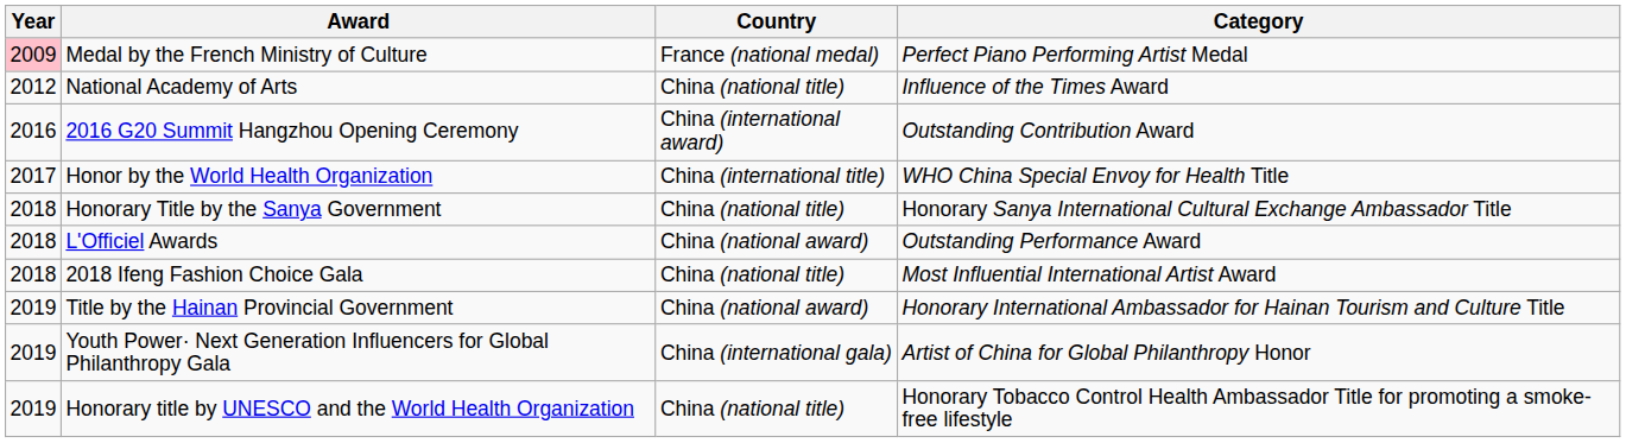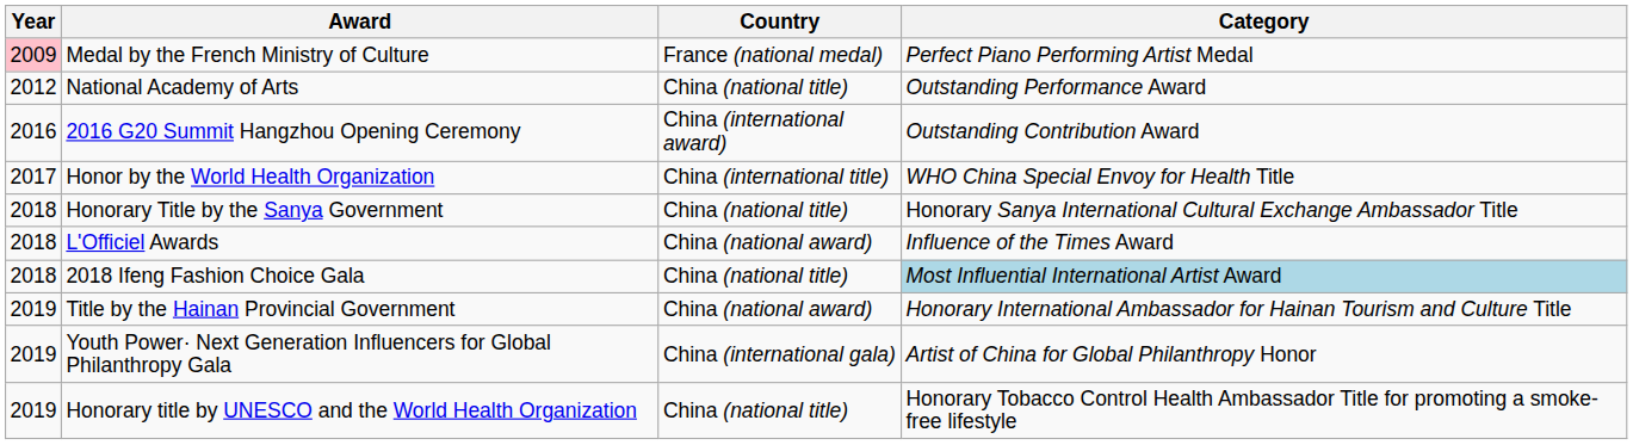 <table class="wikitable sortable">
 <tr>
 <th>Year</th>
 <th>Award</th>
 <th>Country</th>
 <th>Category</th>
 </tr>
 <tr>
 <td style="background: pink;">2009</td>
 <td>Medal by the French Ministry of Culture</td>
 <td>France <em>(national medal)</em></td>
 <td><em>Perfect Piano Performing Artist</em> Medal</td>
 </tr>
 <tr>
 <td>2012</td>
 <td>National Academy of Arts</td>
 <td>China <em>(national title)</em></td>
-<td><em>Influence of the Times</em> Award</td>
+<td><em>Outstanding Performance</em> Award</td>
 </tr>
 <tr>
 <td>2016</td>
 <td><a href='#'>2016 G20 Summit</a> Hangzhou Opening Ceremony</td>
 <td>China <em>(international award)</em></td>
 <td><em>Outstanding Contribution</em> Award</td>
 </tr>
 <tr>
 <td>2017</td>
 <td>Honor by the <a href='#'>World Health Organization</a></td>
 <td>China <em>(international title)</em></td>
 <td><em>WHO China Special Envoy for Health</em> Title</td>
 </tr>
 <tr>
 <td>2018</td>
 <td>Honorary Title by the <a href='#'>Sanya</a>  Government</td>
 <td>China <em>(national title)</em></td>
 <td>Honorary <em>Sanya International Cultural Exchange Ambassador</em> Title</td>
 </tr>
 <tr>
 <td>2018</td>
 <td><a href='#'>L'Officiel</a> Awards</td>
 <td>China <em>(national award)</em></td>
-<td><em>Outstanding Performance</em> Award</td>
+<td><em>Influence of the Times</em> Award</td>
 </tr>
 <tr>
 <td>2018</td>
 <td>2018 Ifeng Fashion Choice Gala</td>
 <td>China <em>(national title)</em></td>
-<td><em>Most Influential International Artist</em> Award</td>
+<td style="background: lightblue;"><em>Most Influential International Artist</em> Award</td>
 </tr>
 <tr>
 <td>2019</td>
 <td>Title by the <a href='#'>Hainan</a> Provincial Government</td>
 <td>China <em>(national award)</em></td>
 <td><em>Honorary International Ambassador for Hainan Tourism and Culture</em> Title</td>
 </tr>
 <tr>
 <td>2019</td>
 <td>Youth Power· Next Generation Influencers for Global Philanthropy Gala</td>
 <td>China <em>(international gala)</em></td>
 <td><em>Artist of China for Global Philanthropy</em> Honor</td>
 </tr>
 <tr>
 <td>2019</td>
 <td>Honorary title by <a href='#'>UNESCO</a> and the <a href='#'>World Health Organization</a></td>
 <td>China <em>(national title)</em></td>
 <td>Honorary Tobacco Control Health Ambassador Title for promoting a smoke-free lifestyle</td>
 </tr>
 </table>
